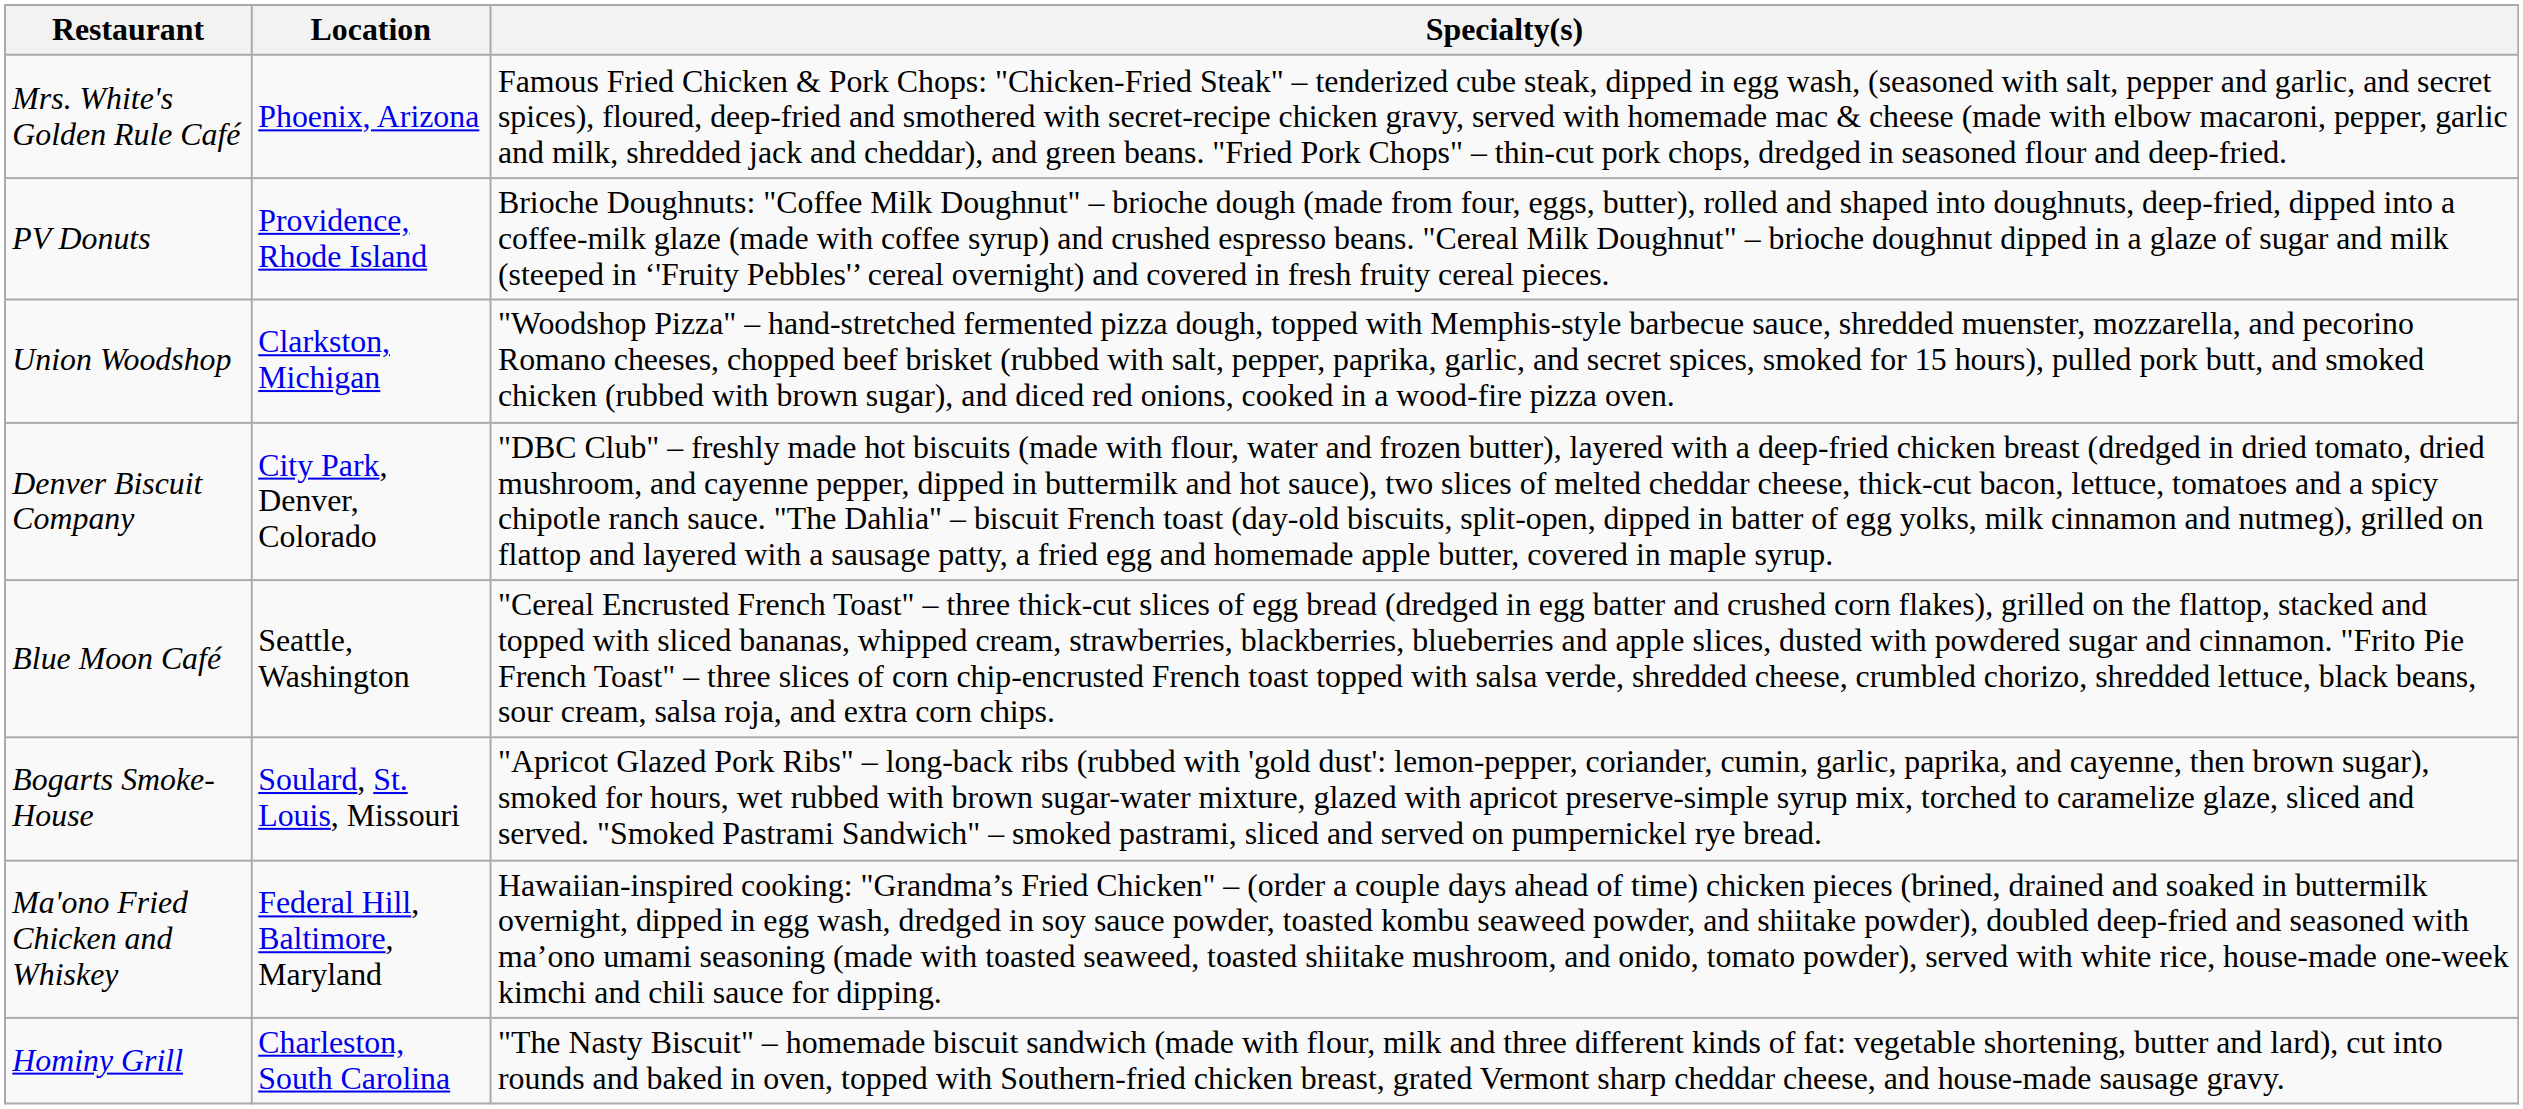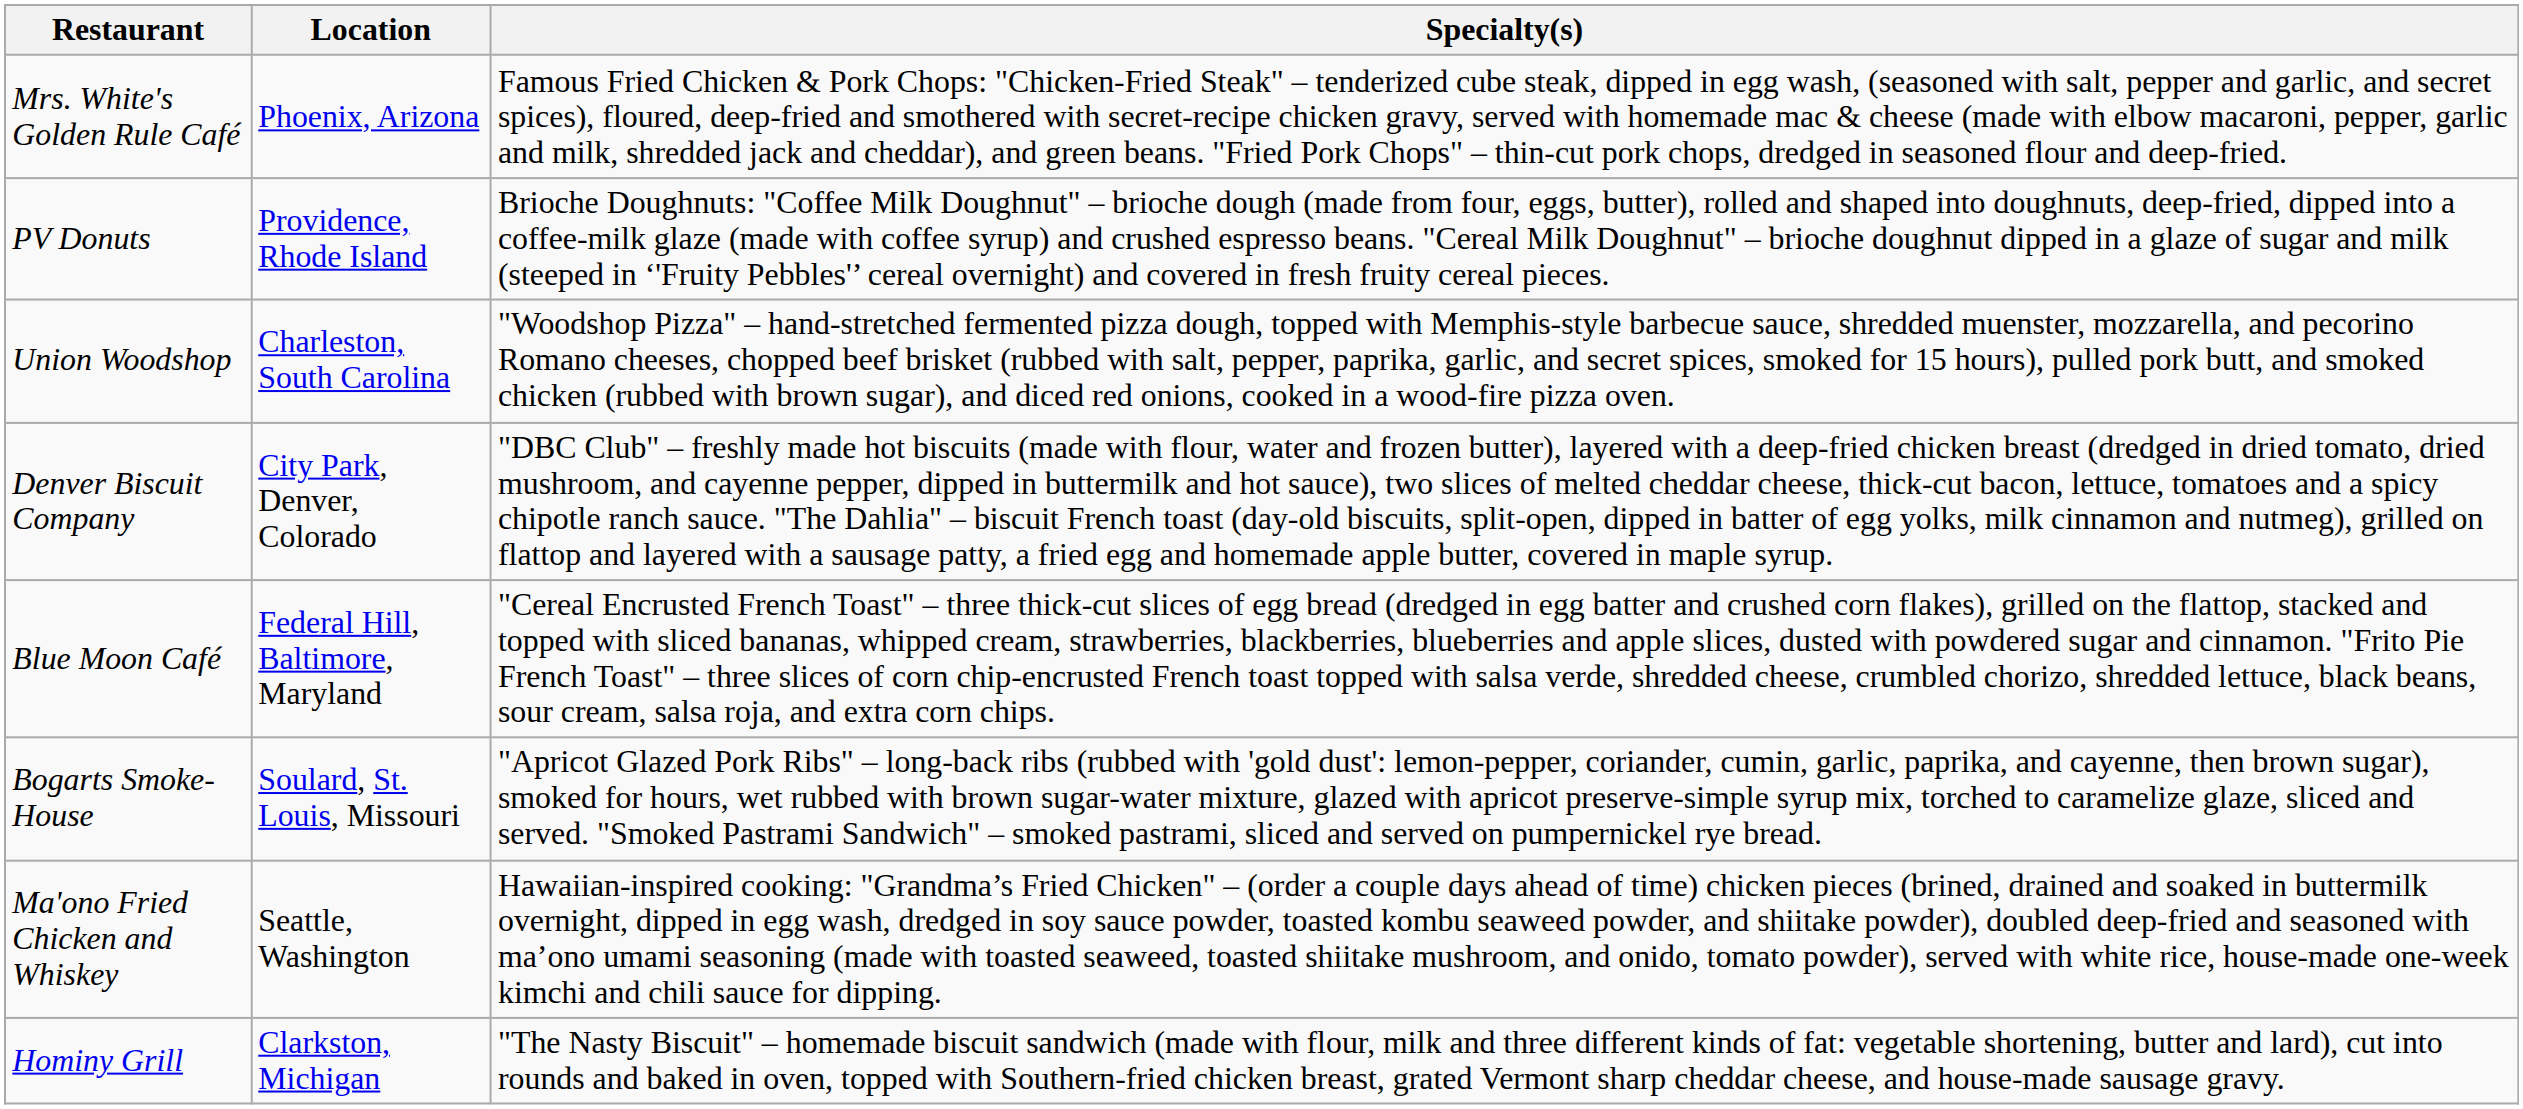 <table class="wikitable" style="width:100%;">
 <tr>
 <th>Restaurant</th>
 <th>Location</th>
 <th>Specialty(s)</th>
 </tr>
 <tr>
 <td><em>Mrs. White's Golden Rule Café</em></td>
 <td><a href='#'>Phoenix, Arizona</a></td>
 <td>Famous Fried Chicken & Pork Chops: "Chicken-Fried Steak" – tenderized cube steak, dipped in egg wash, (seasoned with salt, pepper and garlic, and secret spices), floured, deep-fried and smothered with secret-recipe chicken gravy, served with homemade mac & cheese (made with elbow macaroni, pepper, garlic and milk, shredded jack and cheddar), and green beans. "Fried Pork Chops" – thin-cut pork chops, dredged in seasoned flour and deep-fried.</td>
 </tr>
 <tr>
 <td><em>PV Donuts</em></td>
 <td><a href='#'>Providence, Rhode Island</a></td>
 <td>Brioche Doughnuts: "Coffee Milk Doughnut" – brioche dough (made from four, eggs, butter), rolled and shaped into doughnuts, deep-fried, dipped into a coffee-milk glaze (made with coffee syrup) and crushed espresso beans. "Cereal Milk Doughnut" – brioche doughnut dipped in a glaze of sugar and milk (steeped in ‘'Fruity Pebbles'’ cereal overnight) and covered in fresh fruity cereal pieces.</td>
 </tr>
 <tr>
 <td><em>Union Woodshop</em></td>
-<td><a href='#'>Clarkston, Michigan</a></td>
+<td><a href='#'>Charleston, South Carolina</a></td>
 <td>"Woodshop Pizza" – hand-stretched fermented pizza dough, topped with Memphis-style barbecue sauce, shredded muenster, mozzarella, and pecorino Romano cheeses, chopped beef brisket (rubbed with salt, pepper, paprika, garlic, and secret spices, smoked for 15 hours), pulled pork butt, and smoked chicken (rubbed with brown sugar), and diced red onions, cooked in a wood-fire pizza oven.</td>
 </tr>
 <tr>
 <td><em>Denver Biscuit Company</em></td>
 <td><a href='#'>City Park</a>, Denver, Colorado</td>
 <td>"DBC Club" – freshly made hot biscuits (made with flour, water and frozen butter), layered with a deep-fried chicken breast (dredged in dried tomato, dried mushroom, and cayenne pepper, dipped in buttermilk and hot sauce), two slices of melted cheddar cheese, thick-cut bacon, lettuce, tomatoes and a spicy chipotle ranch sauce. "The Dahlia" – biscuit French toast (day-old biscuits, split-open, dipped in batter of egg yolks, milk cinnamon and nutmeg), grilled on flattop and layered with a sausage patty, a fried egg and homemade apple butter, covered in maple syrup.</td>
 </tr>
 <tr>
 <td><em>Blue Moon Café</em></td>
-<td>Seattle, Washington</td>
+<td><a href='#'>Federal Hill</a>, <a href='#'>Baltimore</a>, Maryland</td>
 <td>"Cereal Encrusted French Toast" – three thick-cut slices of egg bread (dredged in egg batter and crushed corn flakes), grilled on the flattop, stacked and topped with sliced bananas, whipped cream, strawberries, blackberries, blueberries and apple slices, dusted with powdered sugar and cinnamon. "Frito Pie French Toast" – three slices of corn chip-encrusted French toast topped with salsa verde, shredded cheese, crumbled chorizo, shredded lettuce, black beans, sour cream, salsa roja, and extra corn chips.</td>
 </tr>
 <tr>
 <td><em>Bogarts Smoke-House</em></td>
 <td><a href='#'>Soulard</a>, <a href='#'>St. Louis</a>, Missouri</td>
 <td>"Apricot Glazed Pork Ribs" – long-back ribs (rubbed with 'gold dust': lemon-pepper, coriander, cumin, garlic, paprika, and cayenne, then brown sugar), smoked for  hours, wet rubbed with brown sugar-water mixture, glazed with apricot preserve-simple syrup mix, torched to caramelize glaze, sliced and served. "Smoked Pastrami Sandwich" – smoked pastrami, sliced and served on pumpernickel rye bread.</td>
 </tr>
 <tr>
 <td><em>Ma'ono Fried Chicken and Whiskey</em></td>
-<td><a href='#'>Federal Hill</a>, <a href='#'>Baltimore</a>, Maryland</td>
+<td>Seattle, Washington</td>
 <td>Hawaiian-inspired cooking: "Grandma’s Fried Chicken" – (order a couple days ahead of time) chicken pieces (brined, drained and soaked in buttermilk overnight, dipped in egg wash, dredged in soy sauce powder, toasted kombu seaweed powder, and shiitake powder), doubled deep-fried and seasoned with ma’ono umami seasoning (made with toasted seaweed, toasted shiitake mushroom, and onido, tomato powder), served with white rice, house-made one-week kimchi and chili sauce for dipping.</td>
 </tr>
 <tr>
 <td><em><a href='#'>Hominy Grill</a></em></td>
-<td><a href='#'>Charleston, South Carolina</a></td>
+<td><a href='#'>Clarkston, Michigan</a></td>
 <td>"The Nasty Biscuit" – homemade biscuit sandwich (made with flour, milk and three different kinds of fat: vegetable shortening, butter and lard), cut into rounds and baked in oven, topped with Southern-fried chicken breast, grated Vermont sharp cheddar cheese, and house-made sausage gravy.</td>
 </tr>
 </table>
